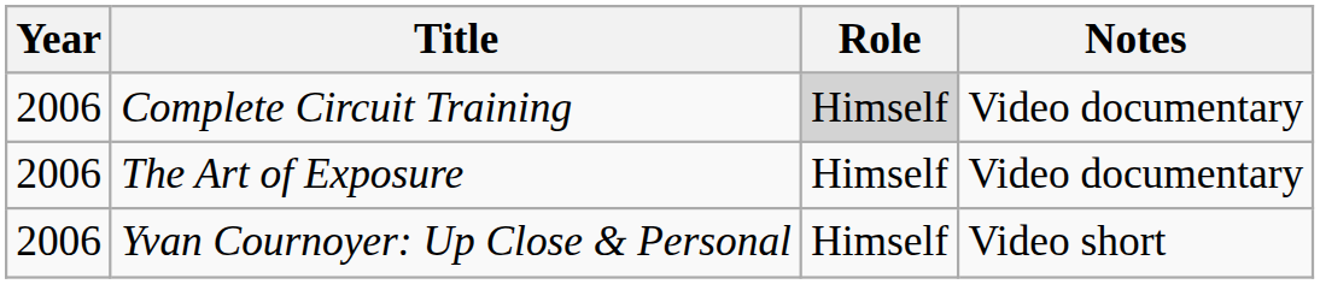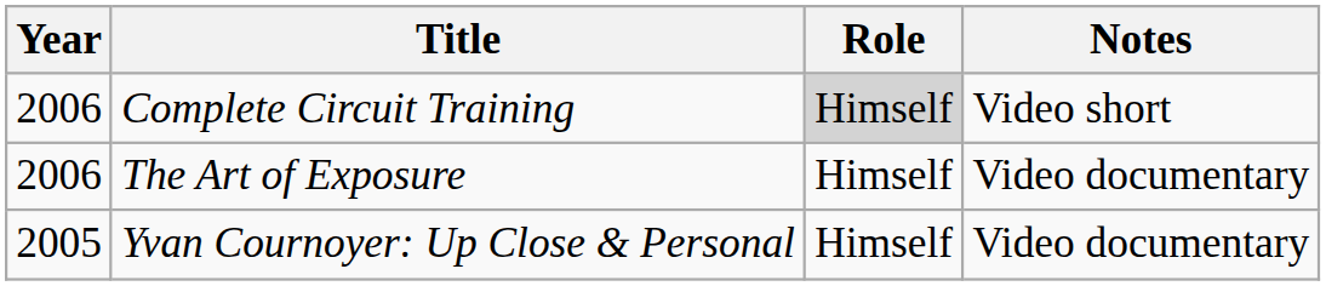 <table class="wikitable sortable">
 <tr>
 <th>Year</th>
 <th>Title</th>
 <th>Role</th>
 <th class="unsortable">Notes</th>
 </tr>
 <tr>
 <td>2006</td>
 <td><em>Complete Circuit Training</em></td>
 <td style="background: lightgrey;">Himself</td>
-<td>Video documentary</td>
+<td>Video short</td>
 </tr>
 <tr>
 <td>2006</td>
 <td><em>The Art of Exposure</em></td>
 <td>Himself</td>
 <td>Video documentary</td>
 </tr>
 <tr>
-<td>2006</td>
+<td>2005</td>
 <td><em>Yvan Cournoyer: Up Close & Personal</em></td>
 <td>Himself</td>
-<td>Video short</td>
+<td>Video documentary</td>
 </tr>
 </table>
